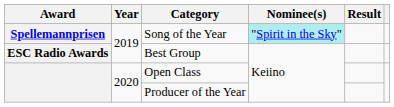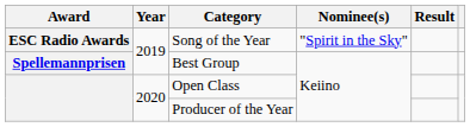 <table class="wikitable sortable plainrowheaders">
 <tr>
 <th scope="col">Award</th>
 <th scope="col">Year</th>
 <th scope="col">Category</th>
 <th scope="col">Nominee(s)</th>
 <th scope="col">Result</th>
 <th scope="col" class="unsortable"></th>
 </tr>
 <tr>
-<th scope="row"><a href='#'>Spellemannprisen</a></th>
+<th scope="row">ESC Radio Awards</th>
 <td rowspan="2">2019</td>
 <td>Song of the Year</td>
-<td style="background: paleturquoise;">"<a href='#'>Spirit in the Sky</a>"</td>
+<td>"<a href='#'>Spirit in the Sky</a>"</td>
 <td></td>
 <td></td>
 </tr>
 <tr>
-<th scope="row">ESC Radio Awards</th>
+<th scope="row"><a href='#'>Spellemannprisen</a></th>
 <td>Best Group</td>
 <td rowspan="3">Keiino</td>
 <td></td>
 <td></td>
 </tr>
 <tr>
 <th scope="row" rowspan="2"></th>
 <td rowspan="2">2020</td>
 <td>Open Class</td>
 <td></td>
 <td rowspan="2"></td>
 </tr>
 <tr>
 <td>Producer of the Year</td>
 <td></td>
 </tr>
 </table>
